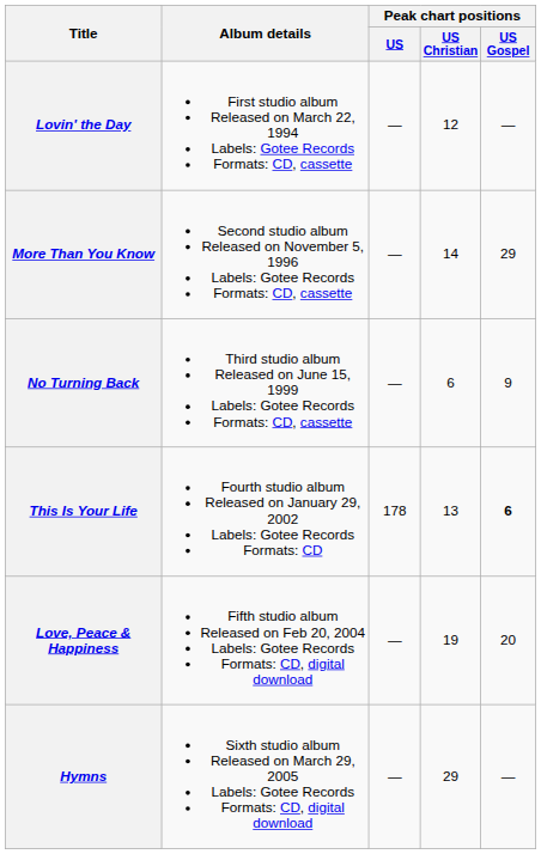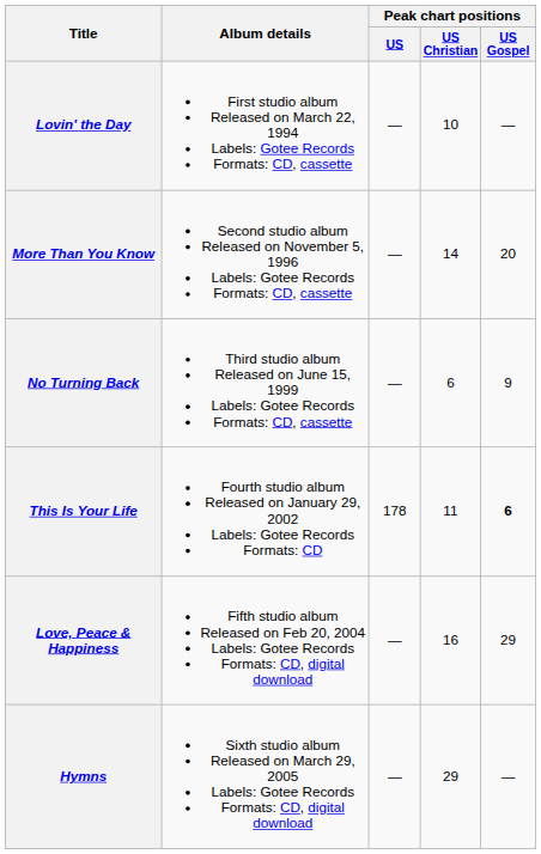 <table class="wikitable plainrowheaders" style="text-align:center;">
 <tr>
 <th scope="col" rowspan="2" style="width:12em;">Title</th>
 <th scope="col" rowspan="2" style="width:16em;">Album details</th>
 <th scope="col" colspan="4">Peak chart positions</th>
 </tr>
 <tr>
 <th scope="col" style="width:4em;font-size:90%;"><a href='#'>US</a><br></th>
 <th scope="col" style="width:4em;font-size:90%;"><a href='#'>US<br>Christian</a><br></th>
 <th scope="col" style="width:4em;font-size:90%;"><a href='#'>US<br>Gospel</a><br></th>
 </tr>
 <tr>
 <th scope="row"><em><a href='#'>Lovin' the Day</a></em></th>
 <td><br><ul><li>First studio album</li><li>Released on March 22, 1994</li><li>Labels: <a href='#'>Gotee Records</a></li><li>Formats: <a href='#'>CD</a>, <a href='#'>cassette</a></li></ul></td>
 <td>—</td>
-<td>12</td>
+<td>10</td>
 <td>—</td>
 </tr>
 <tr>
 <th scope="row"><em><a href='#'>More Than You Know</a></em></th>
 <td><br><ul><li>Second studio album</li><li>Released on November 5, 1996</li><li>Labels: Gotee Records</li><li>Formats: <a href='#'>CD</a>, <a href='#'>cassette</a></li></ul></td>
 <td>—</td>
 <td>14</td>
-<td>29</td>
+<td>20</td>
 </tr>
 <tr>
 <th scope="row"><em><a href='#'>No Turning Back</a></em></th>
 <td><br><ul><li>Third studio album</li><li>Released on June 15, 1999</li><li>Labels: Gotee Records</li><li>Formats: <a href='#'>CD</a>, <a href='#'>cassette</a></li></ul></td>
 <td>—</td>
 <td>6</td>
 <td>9</td>
 </tr>
 <tr>
 <th scope="row"><em><a href='#'>This Is Your Life</a></em></th>
 <td><br><ul><li>Fourth studio album</li><li>Released on January 29, 2002</li><li>Labels: Gotee Records</li><li>Formats: <a href='#'>CD</a></li></ul></td>
 <td>178</td>
-<td>13</td>
+<td>11</td>
 <td><strong>6</strong></td>
 </tr>
 <tr>
 <th scope="row"><em><a href='#'>Love, Peace & Happiness</a></em></th>
 <td><br><ul><li>Fifth studio album</li><li>Released on Feb 20, 2004</li><li>Labels: Gotee Records</li><li>Formats: <a href='#'>CD</a>, <a href='#'>digital download</a></li></ul></td>
 <td>—</td>
-<td>19</td>
-<td>20</td>
+<td>16</td>
+<td>29</td>
 </tr>
 <tr>
 <th scope="row"><em><a href='#'>Hymns</a></em></th>
 <td><br><ul><li>Sixth studio album</li><li>Released on March 29, 2005</li><li>Labels: Gotee Records</li><li>Formats: <a href='#'>CD</a>, <a href='#'>digital download</a></li></ul></td>
 <td>—</td>
 <td>29</td>
 <td>—</td>
 </tr>
 </table>
